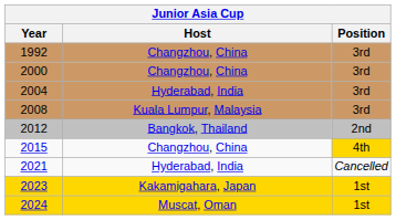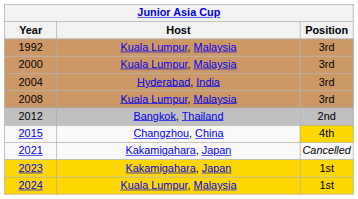 <table class="wikitable" style="text-align: center;">
 <tr>
 <th colspan=3><a href='#'>Junior Asia Cup</a></th>
 </tr>
 <tr>
 <th style="width: 70px;">Year</th>
 <th style="width: 350px;">Host</th>
 <th style="width: 70px;">Position</th>
 </tr>
 <tr bgcolor=cc9966>
 <td>1992</td>
-<td> <a href='#'>Changzhou</a>, <a href='#'>China</a></td>
+<td> <a href='#'>Kuala Lumpur</a>, <a href='#'>Malaysia</a></td>
 <td>3rd</td>
 </tr>
 <tr bgcolor=cc9966>
 <td>2000</td>
-<td> <a href='#'>Changzhou</a>, <a href='#'>China</a></td>
+<td> <a href='#'>Kuala Lumpur</a>, <a href='#'>Malaysia</a></td>
 <td>3rd</td>
 </tr>
 <tr bgcolor=cc9966>
 <td>2004</td>
 <td> <a href='#'>Hyderabad</a>, <a href='#'>India</a></td>
 <td>3rd</td>
 </tr>
 <tr bgcolor=cc9966>
 <td>2008</td>
 <td> <a href='#'>Kuala Lumpur</a>, <a href='#'>Malaysia</a></td>
 <td>3rd</td>
 </tr>
 <tr bgcolor=silver>
 <td>2012</td>
 <td> <a href='#'>Bangkok</a>, <a href='#'>Thailand</a></td>
 <td>2nd</td>
 </tr>
 <tr>
 <td><a href='#'>2015</a></td>
 <td> <a href='#'>Changzhou</a>, <a href='#'>China</a></td>
 <td style="background: gold;">4th</td>
 </tr>
 <tr>
 <td><a href='#'>2021</a></td>
-<td> <a href='#'>Hyderabad</a>, <a href='#'>India</a></td>
+<td> <a href='#'>Kakamigahara</a>, <a href='#'>Japan</a></td>
 <td><em>Cancelled</em></td>
 </tr>
 <tr bgcolor=gold>
 <td><a href='#'>2023</a></td>
 <td> <a href='#'>Kakamigahara</a>, <a href='#'>Japan</a></td>
 <td>1st</td>
 </tr>
 <tr bgcolor=gold>
 <td><a href='#'>2024</a></td>
-<td> <a href='#'>Muscat</a>, <a href='#'>Oman</a></td>
+<td> <a href='#'>Kuala Lumpur</a>, <a href='#'>Malaysia</a></td>
 <td>1st</td>
 </tr>
 </table>
